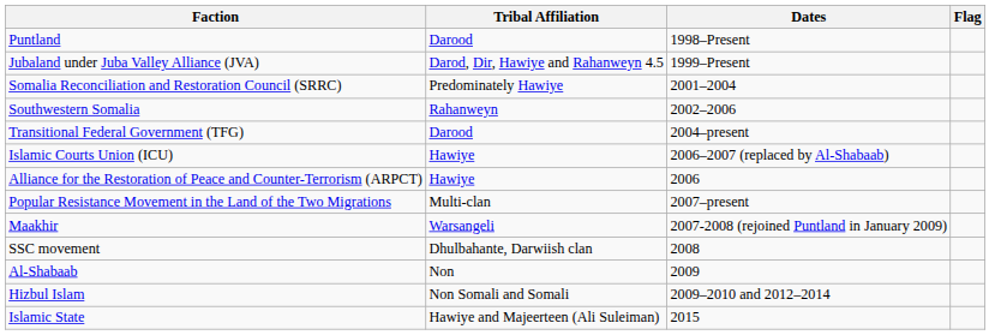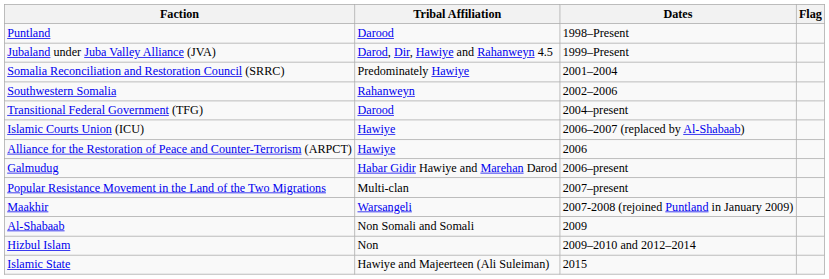 <table class="wikitable">
 <tr>
 <th>Faction</th>
 <th>Tribal Affiliation</th>
 <th>Dates</th>
 <th>Flag</th>
 </tr>
 <tr>
 <td><a href='#'>Puntland</a></td>
 <td><a href='#'>Darood</a></td>
 <td>1998–Present</td>
 <td></td>
 </tr>
 <tr>
 <td><a href='#'>Jubaland</a> under <a href='#'>Juba Valley Alliance</a> (JVA)</td>
 <td><a href='#'>Darod</a>, <a href='#'>Dir</a>, <a href='#'>Hawiye</a> and <a href='#'>Rahanweyn</a> 4.5</td>
 <td>1999–Present</td>
 <td></td>
 </tr>
 <tr>
 <td><a href='#'>Somalia Reconciliation and Restoration Council</a> (SRRC)</td>
 <td>Predominately <a href='#'>Hawiye</a></td>
 <td>2001–2004</td>
 <td></td>
 </tr>
 <tr>
 <td><a href='#'>Southwestern Somalia</a></td>
 <td><a href='#'>Rahanweyn</a></td>
 <td>2002–2006</td>
 <td></td>
 </tr>
 <tr>
 <td><a href='#'>Transitional Federal Government</a> (TFG)</td>
 <td><a href='#'>Darood</a></td>
 <td>2004–present</td>
 <td></td>
 </tr>
 <tr>
 <td><a href='#'>Islamic Courts Union</a> (ICU)</td>
 <td><a href='#'>Hawiye</a></td>
 <td>2006–2007 (replaced by <a href='#'>Al-Shabaab</a>)</td>
 <td></td>
 </tr>
 <tr>
 <td><a href='#'>Alliance for the Restoration of Peace and Counter-Terrorism</a> (ARPCT)</td>
 <td><a href='#'>Hawiye</a></td>
 <td>2006</td>
 <td></td>
 </tr>
 <tr>
+<td><a href='#'>Galmudug</a></td>
+<td><a href='#'>Habar Gidir</a> Hawiye and <a href='#'>Marehan</a> Darod</td>
+<td>2006–present</td>
+<td></td>
+</tr>
+<tr>
 <td><a href='#'>Popular Resistance Movement in the Land of the Two Migrations</a></td>
 <td>Multi-clan</td>
 <td>2007–present</td>
 <td></td>
 </tr>
 <tr>
 <td><a href='#'>Maakhir</a></td>
 <td><a href='#'>Warsangeli</a></td>
 <td>2007-2008 (rejoined <a href='#'>Puntland</a> in January 2009)</td>
 <td></td>
 </tr>
 <tr>
-<td>SSC movement</td>
-<td>Dhulbahante, Darwiish clan</td>
-<td>2008</td>
-<td></td>
-</tr>
-<tr>
 <td><a href='#'>Al-Shabaab</a></td>
-<td>Non</td>
+<td>Non Somali and Somali</td>
 <td>2009</td>
 <td></td>
 </tr>
 <tr>
 <td><a href='#'>Hizbul Islam</a></td>
-<td>Non Somali and Somali</td>
+<td>Non</td>
 <td>2009–2010 and 2012–2014</td>
 <td></td>
 </tr>
 <tr>
 <td><a href='#'>Islamic State</a></td>
 <td>Hawiye and Majeerteen (Ali Suleiman)</td>
 <td>2015</td>
 <td></td>
 </tr>
 </table>
